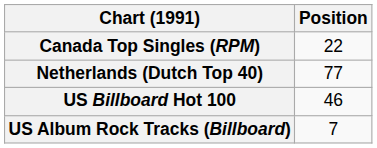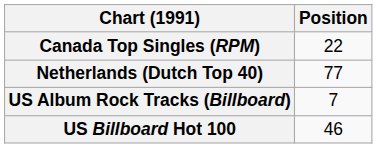 <table class="wikitable sortable plainrowheaders" style="text-align:center">
 <tr>
 <th>Chart (1991)</th>
 <th>Position</th>
 </tr>
 <tr>
 <th scope="row">Canada Top Singles (<em>RPM</em>)</th>
 <td>22</td>
 </tr>
 <tr>
 <th scope="row">Netherlands (Dutch Top 40)</th>
 <td>77</td>
 </tr>
 <tr>
+<th scope="row">US Album Rock Tracks (<em>Billboard</em>)</th>
+<td>7</td>
+</tr>
+<tr>
 <th scope="row">US <em>Billboard</em> Hot 100</th>
 <td>46</td>
 </tr>
-<tr>
-<th scope="row">US Album Rock Tracks (<em>Billboard</em>)</th>
-<td>7</td>
-</tr>
 </table>
